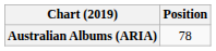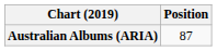 <table class="wikitable plainrowheaders" style="text-align:center">
 <tr>
 <th scope="col">Chart (2019)</th>
 <th scope="col">Position</th>
 </tr>
 <tr>
 <th scope="row">Australian Albums (ARIA)</th>
-<td>78</td>
+<td>87</td>
 </tr>
 </table>
